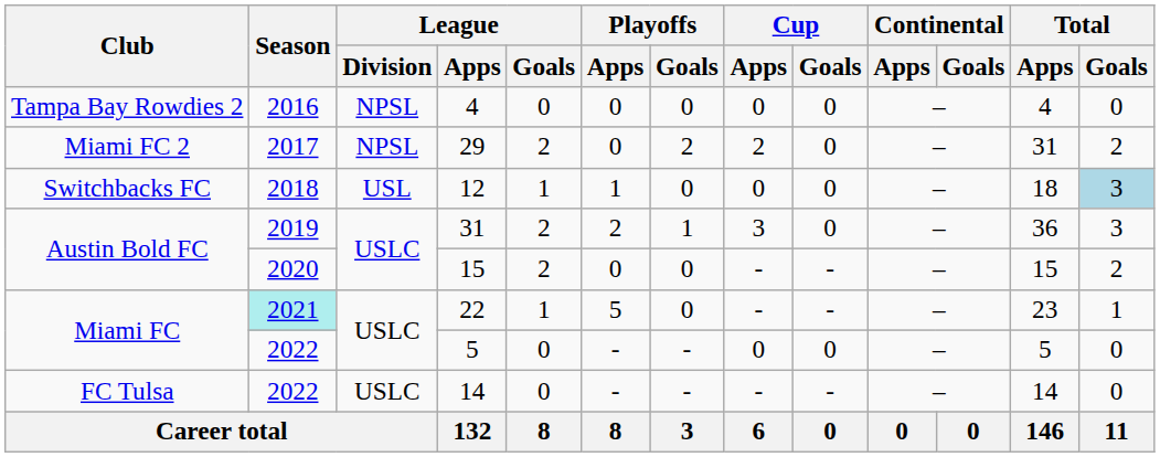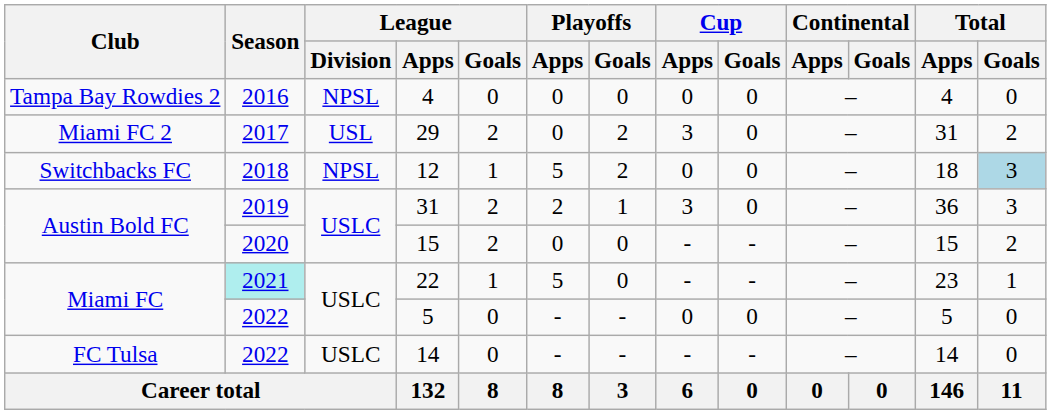 <table class="wikitable" style="text-align: center;">
 <tr>
 <th rowspan=2>Club</th>
 <th rowspan=2>Season</th>
 <th colspan=3>League</th>
 <th colspan=2>Playoffs</th>
 <th colspan=2><a href='#'>Cup</a></th>
 <th colspan=2>Continental</th>
 <th colspan=2>Total</th>
 </tr>
 <tr>
 <th>Division</th>
 <th>Apps</th>
 <th>Goals</th>
 <th>Apps</th>
 <th>Goals</th>
 <th>Apps</th>
 <th>Goals</th>
 <th>Apps</th>
 <th>Goals</th>
 <th>Apps</th>
 <th>Goals</th>
 </tr>
 <tr>
 <td><a href='#'>Tampa Bay Rowdies 2</a></td>
 <td><a href='#'>2016</a></td>
 <td><a href='#'>NPSL</a></td>
 <td>4</td>
 <td>0</td>
 <td>0</td>
 <td>0</td>
 <td>0</td>
 <td>0</td>
 <td colspan=2>–</td>
 <td>4</td>
 <td>0</td>
 </tr>
 <tr>
 <td><a href='#'>Miami FC 2</a></td>
 <td><a href='#'>2017</a></td>
-<td><a href='#'>NPSL</a></td>
+<td><a href='#'>USL</a></td>
 <td>29</td>
 <td>2</td>
 <td>0</td>
 <td>2</td>
-<td>2</td>
+<td>3</td>
 <td>0</td>
 <td colspan=2>–</td>
 <td>31</td>
 <td>2</td>
 </tr>
 <tr>
 <td><a href='#'>Switchbacks FC</a></td>
 <td><a href='#'>2018</a></td>
-<td><a href='#'>USL</a></td>
+<td><a href='#'>NPSL</a></td>
 <td>12</td>
 <td>1</td>
-<td>1</td>
-<td>0</td>
+<td>5</td>
+<td>2</td>
 <td>0</td>
 <td>0</td>
 <td colspan=2>–</td>
 <td>18</td>
 <td style="background: lightblue;">3</td>
 </tr>
 <tr>
 <td rowspan=2><a href='#'>Austin Bold FC</a></td>
 <td><a href='#'>2019</a></td>
 <td rowspan=2><a href='#'>USLC</a></td>
 <td>31</td>
 <td>2</td>
 <td>2</td>
 <td>1</td>
 <td>3</td>
 <td>0</td>
 <td colspan=2>–</td>
 <td>36</td>
 <td>3</td>
 </tr>
 <tr>
 <td><a href='#'>2020</a></td>
 <td>15</td>
 <td>2</td>
 <td>0</td>
 <td>0</td>
 <td>-</td>
 <td>-</td>
 <td colspan=2>–</td>
 <td>15</td>
 <td>2</td>
 </tr>
 <tr>
 <td rowspan=2><a href='#'>Miami FC</a></td>
 <td style="background: paleturquoise;"><a href='#'>2021</a></td>
 <td rowspan=2>USLC</td>
 <td>22</td>
 <td>1</td>
 <td>5</td>
 <td>0</td>
 <td>-</td>
 <td>-</td>
 <td colspan=2>–</td>
 <td>23</td>
 <td>1</td>
 </tr>
 <tr>
 <td><a href='#'>2022</a></td>
 <td>5</td>
 <td>0</td>
 <td>-</td>
 <td>-</td>
 <td>0</td>
 <td>0</td>
 <td colspan=2>–</td>
 <td>5</td>
 <td>0</td>
 </tr>
 <tr>
 <td><a href='#'>FC Tulsa</a></td>
 <td><a href='#'>2022</a></td>
 <td>USLC</td>
 <td>14</td>
 <td>0</td>
 <td>-</td>
 <td>-</td>
 <td>-</td>
 <td>-</td>
 <td colspan=2>–</td>
 <td>14</td>
 <td>0</td>
 </tr>
 <tr>
 <th colspan=3>Career total</th>
 <th>132</th>
 <th>8</th>
 <th>8</th>
 <th>3</th>
 <th>6</th>
 <th>0</th>
 <th>0</th>
 <th>0</th>
 <th>146</th>
 <th>11</th>
 </tr>
 </table>
